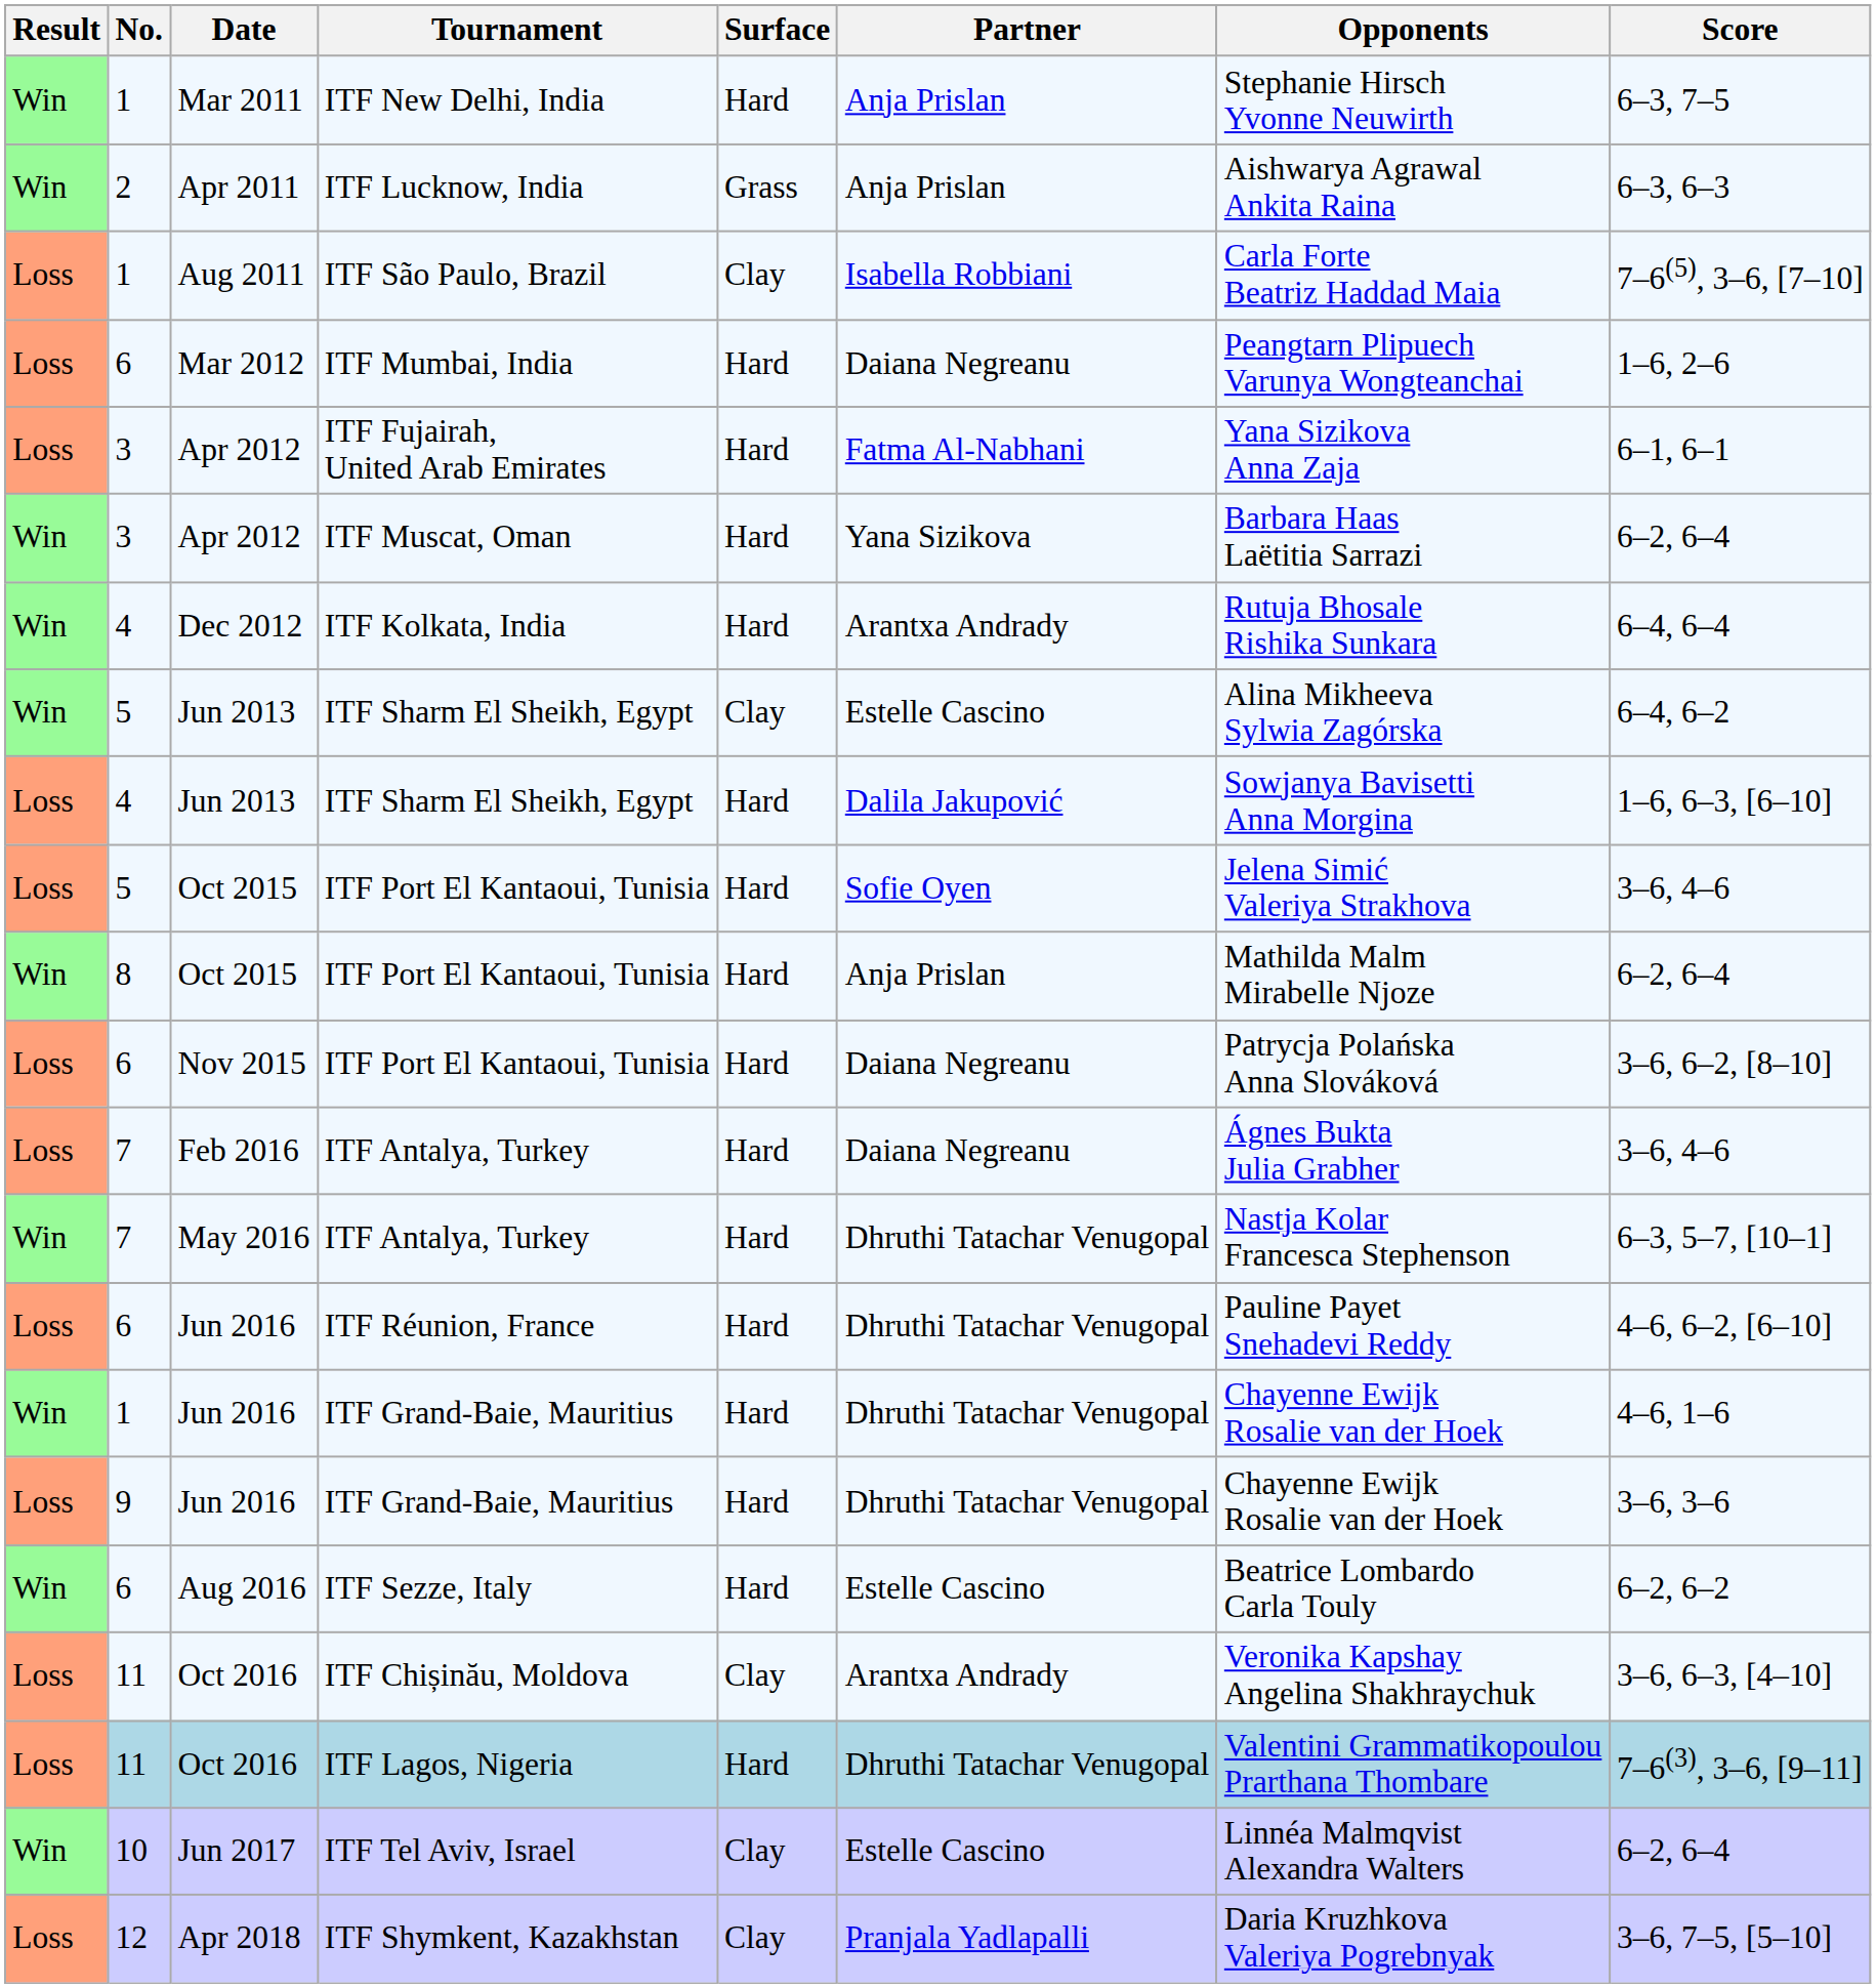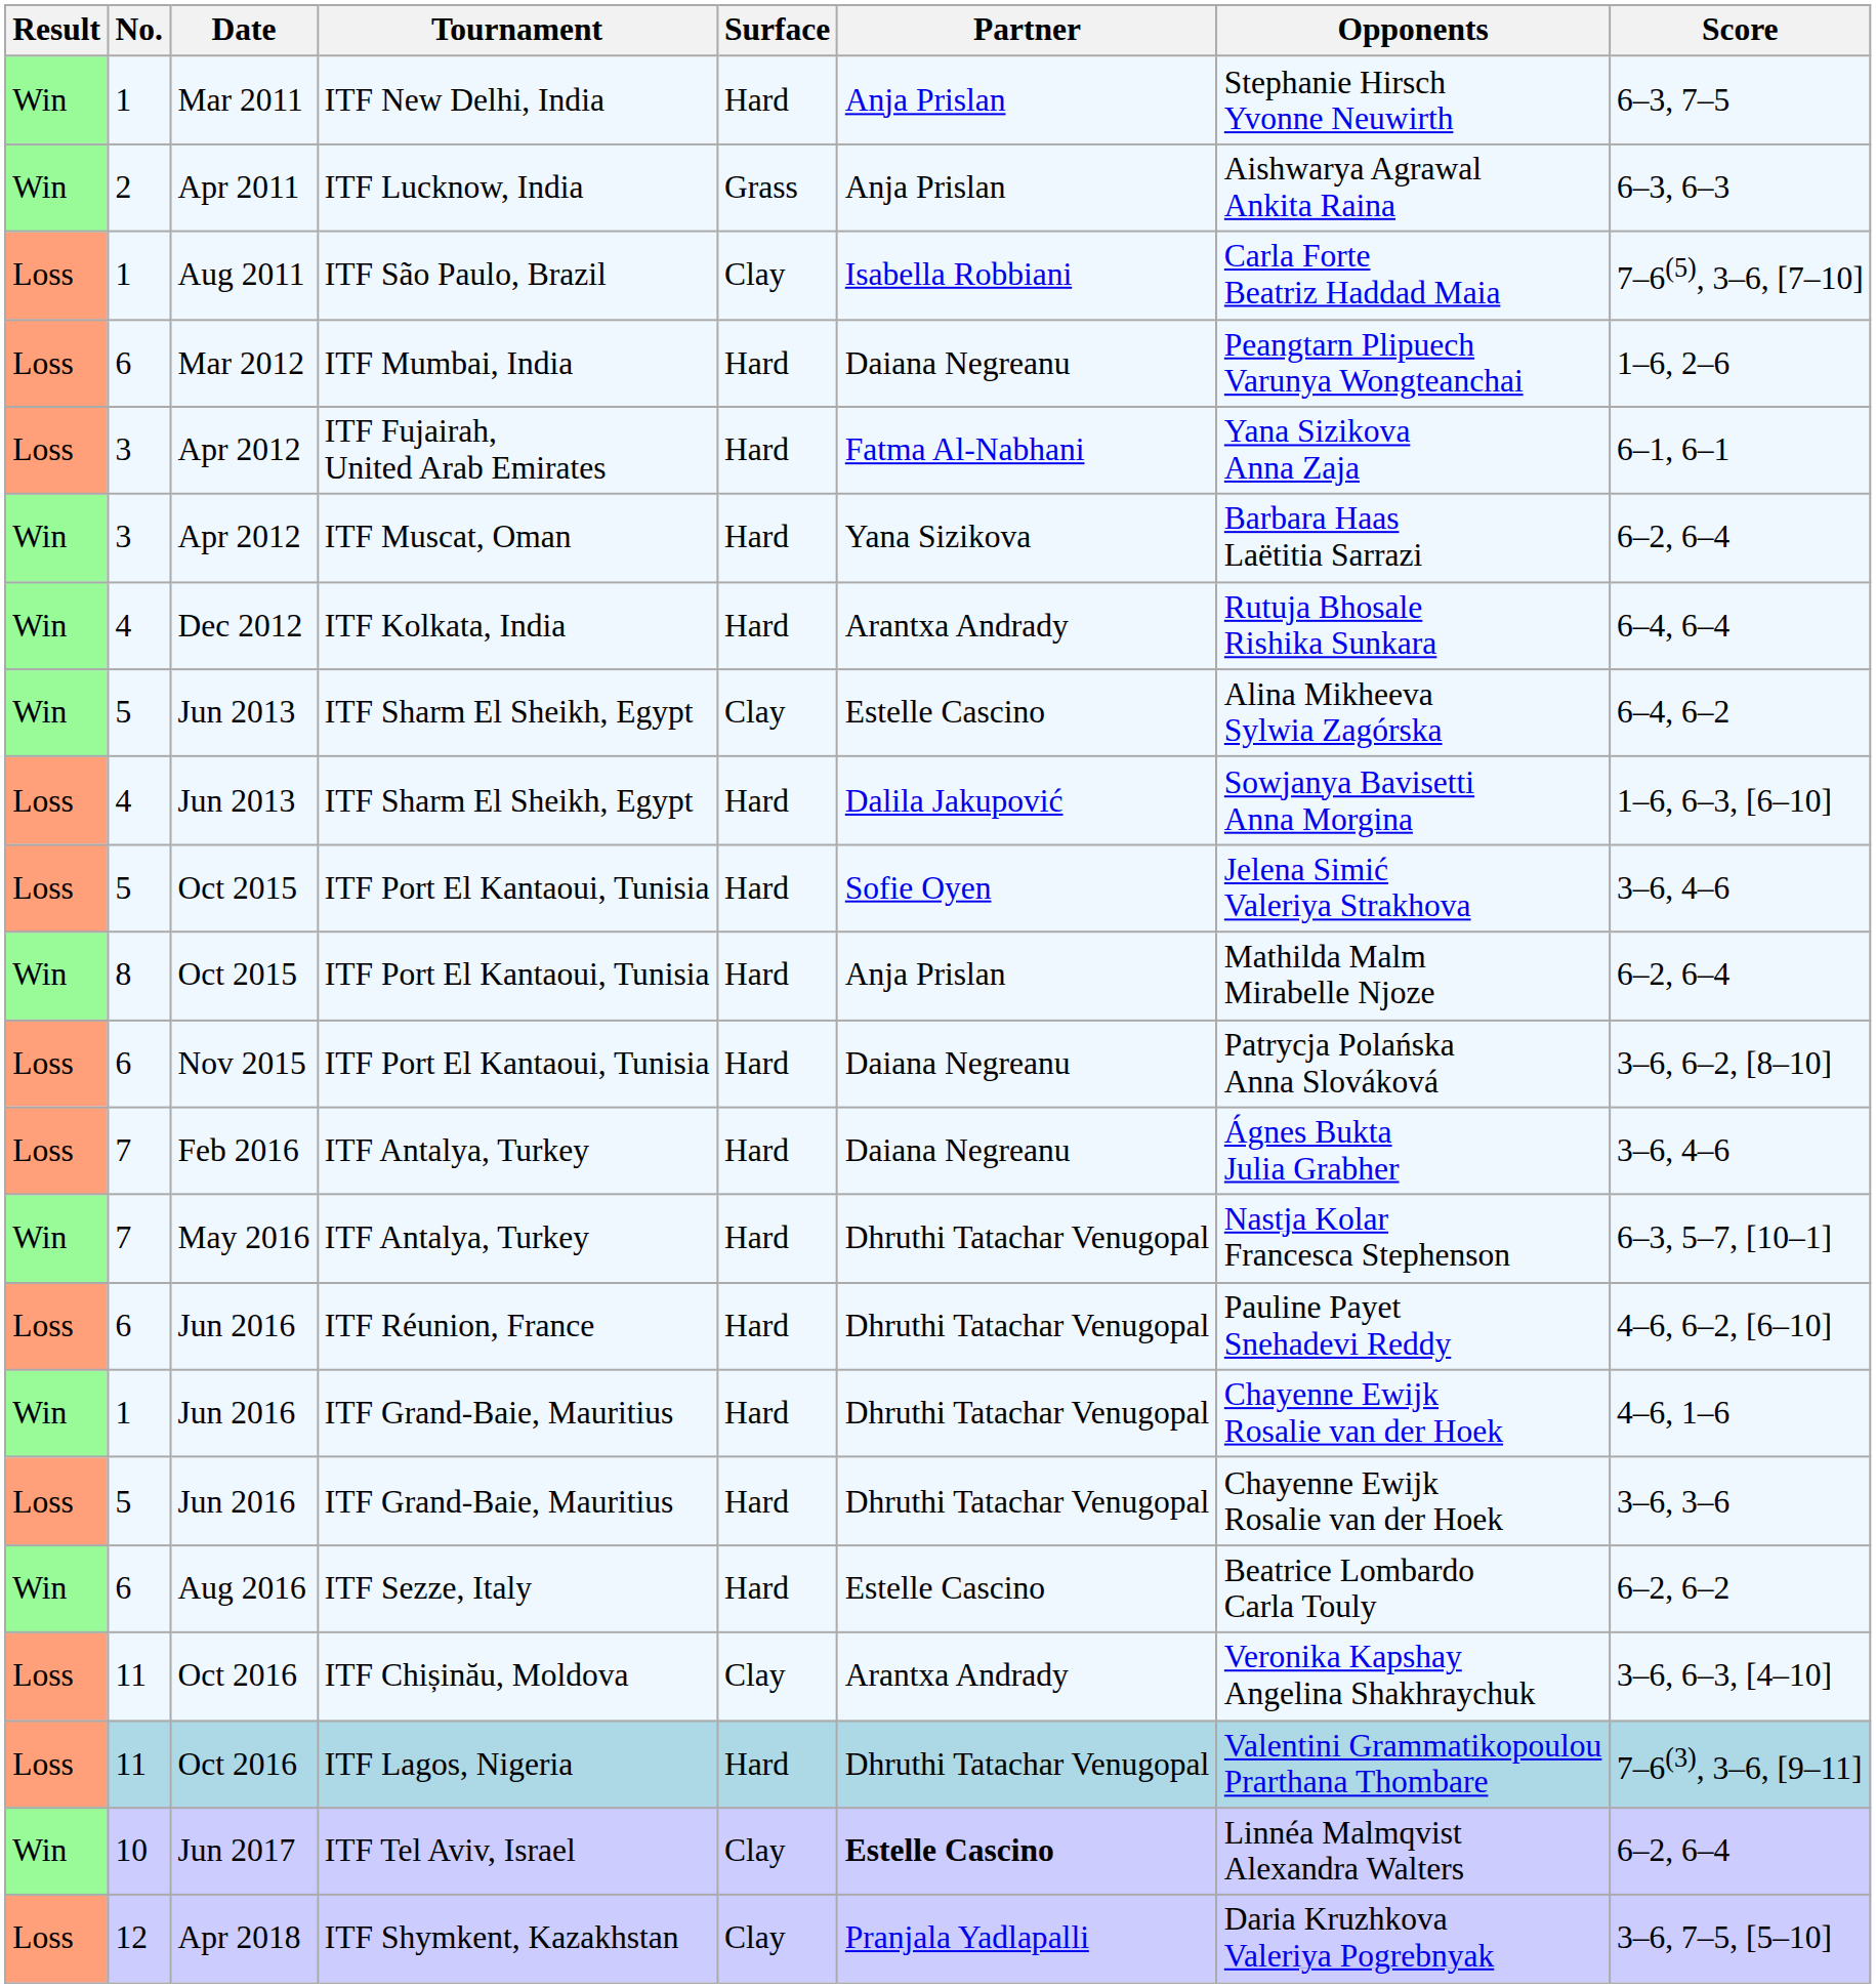 <table class="sortable wikitable">
 <tr>
 <th>Result</th>
 <th>No.</th>
 <th>Date</th>
 <th>Tournament</th>
 <th>Surface</th>
 <th>Partner</th>
 <th>Opponents</th>
 <th class="unsortable">Score</th>
 </tr>
 <tr style="background:#f0f8ff;">
 <td style="background:#98fb98;">Win</td>
 <td>1</td>
 <td>Mar 2011</td>
 <td>ITF New Delhi, India</td>
 <td>Hard</td>
 <td> <a href='#'>Anja Prislan</a></td>
 <td> Stephanie Hirsch <br>  <a href='#'>Yvonne Neuwirth</a></td>
 <td>6–3, 7–5</td>
 </tr>
 <tr style="background:#f0f8ff;">
 <td style="background:#98fb98;">Win</td>
 <td>2</td>
 <td>Apr 2011</td>
 <td>ITF Lucknow, India</td>
 <td>Grass</td>
 <td> Anja Prislan</td>
 <td> Aishwarya Agrawal <br>  <a href='#'>Ankita Raina</a></td>
 <td>6–3, 6–3</td>
 </tr>
 <tr style="background:#f0f8ff;">
 <td style="background:#ffa07a;">Loss</td>
 <td>1</td>
 <td>Aug 2011</td>
 <td>ITF São Paulo, Brazil</td>
 <td>Clay</td>
 <td> <a href='#'>Isabella Robbiani</a></td>
 <td> <a href='#'>Carla Forte</a> <br>  <a href='#'>Beatriz Haddad Maia</a></td>
 <td>7–6<sup>(5)</sup>, 3–6, [7–10]</td>
 </tr>
 <tr style="background:#f0f8ff;">
 <td style="background:#ffa07a;">Loss</td>
 <td>6</td>
 <td>Mar 2012</td>
 <td>ITF Mumbai, India</td>
 <td>Hard</td>
 <td> Daiana Negreanu</td>
 <td> <a href='#'>Peangtarn Plipuech</a> <br>  <a href='#'>Varunya Wongteanchai</a></td>
 <td>1–6, 2–6</td>
 </tr>
 <tr style="background:#f0f8ff;">
 <td style="background:#ffa07a;">Loss</td>
 <td>3</td>
 <td>Apr 2012</td>
 <td>ITF Fujairah, <br>United Arab Emirates</td>
 <td>Hard</td>
 <td> <a href='#'>Fatma Al-Nabhani</a></td>
 <td> <a href='#'>Yana Sizikova</a> <br>  <a href='#'>Anna Zaja</a></td>
 <td>6–1, 6–1</td>
 </tr>
 <tr style="background:#f0f8ff;">
 <td style="background:#98fb98;">Win</td>
 <td>3</td>
 <td>Apr 2012</td>
 <td>ITF Muscat, Oman</td>
 <td>Hard</td>
 <td> Yana Sizikova</td>
 <td> <a href='#'>Barbara Haas</a> <br>  Laëtitia Sarrazi</td>
 <td>6–2, 6–4</td>
 </tr>
 <tr style="background:#f0f8ff;">
 <td style="background:#98fb98;">Win</td>
 <td>4</td>
 <td>Dec 2012</td>
 <td>ITF Kolkata, India</td>
 <td>Hard</td>
 <td> Arantxa Andrady</td>
 <td> <a href='#'>Rutuja Bhosale</a> <br>  <a href='#'>Rishika Sunkara</a></td>
 <td>6–4, 6–4</td>
 </tr>
 <tr style="background:#f0f8ff;">
 <td style="background:#98fb98;">Win</td>
 <td>5</td>
 <td>Jun 2013</td>
 <td>ITF Sharm El Sheikh, Egypt</td>
 <td>Clay</td>
 <td> Estelle Cascino</td>
 <td> Alina Mikheeva <br>  <a href='#'>Sylwia Zagórska</a></td>
 <td>6–4, 6–2</td>
 </tr>
 <tr style="background:#f0f8ff;">
 <td style="background:#ffa07a;">Loss</td>
 <td>4</td>
 <td>Jun 2013</td>
 <td>ITF Sharm El Sheikh, Egypt</td>
 <td>Hard</td>
 <td> <a href='#'>Dalila Jakupović</a></td>
 <td> <a href='#'>Sowjanya Bavisetti</a> <br>  <a href='#'>Anna Morgina</a></td>
 <td>1–6, 6–3, [6–10]</td>
 </tr>
 <tr style="background:#f0f8ff;">
 <td style="background:#ffa07a;">Loss</td>
 <td>5</td>
 <td>Oct 2015</td>
 <td>ITF Port El Kantaoui, Tunisia</td>
 <td>Hard</td>
 <td> <a href='#'>Sofie Oyen</a></td>
 <td> <a href='#'>Jelena Simić</a> <br>  <a href='#'>Valeriya Strakhova</a></td>
 <td>3–6, 4–6</td>
 </tr>
 <tr style="background:#f0f8ff;">
 <td style="background:#98fb98;">Win</td>
 <td>8</td>
 <td>Oct 2015</td>
 <td>ITF Port El Kantaoui, Tunisia</td>
 <td>Hard</td>
 <td> Anja Prislan</td>
 <td> Mathilda Malm <br>  Mirabelle Njoze</td>
 <td>6–2, 6–4</td>
 </tr>
 <tr style="background:#f0f8ff;">
 <td style="background:#ffa07a;">Loss</td>
 <td>6</td>
 <td>Nov 2015</td>
 <td>ITF Port El Kantaoui, Tunisia</td>
 <td>Hard</td>
 <td> Daiana Negreanu</td>
 <td> Patrycja Polańska <br>  Anna Slováková</td>
 <td>3–6, 6–2, [8–10]</td>
 </tr>
 <tr style="background:#f0f8ff;">
 <td style="background:#ffa07a;">Loss</td>
 <td>7</td>
 <td>Feb 2016</td>
 <td>ITF Antalya, Turkey</td>
 <td>Hard</td>
 <td> Daiana Negreanu</td>
 <td> <a href='#'>Ágnes Bukta</a> <br>  <a href='#'>Julia Grabher</a></td>
 <td>3–6, 4–6</td>
 </tr>
 <tr style="background:#f0f8ff;">
 <td style="background:#98fb98;">Win</td>
 <td>7</td>
 <td>May 2016</td>
 <td>ITF Antalya, Turkey</td>
 <td>Hard</td>
 <td> Dhruthi Tatachar Venugopal</td>
 <td> <a href='#'>Nastja Kolar</a> <br>  Francesca Stephenson</td>
 <td>6–3, 5–7, [10–1]</td>
 </tr>
 <tr style="background:#f0f8ff;">
 <td style="background:#ffa07a;">Loss</td>
 <td>6</td>
 <td>Jun 2016</td>
 <td>ITF Réunion, France</td>
 <td>Hard</td>
 <td> Dhruthi Tatachar Venugopal</td>
 <td> Pauline Payet <br>  <a href='#'>Snehadevi Reddy</a></td>
 <td>4–6, 6–2, [6–10]</td>
 </tr>
 <tr style="background:#f0f8ff;">
 <td style="background:#98fb98;">Win</td>
 <td>1</td>
 <td>Jun 2016</td>
 <td>ITF Grand-Baie, Mauritius</td>
 <td>Hard</td>
 <td> Dhruthi Tatachar Venugopal</td>
 <td> <a href='#'>Chayenne Ewijk</a> <br>  <a href='#'>Rosalie van der Hoek</a></td>
 <td>4–6, 1–6</td>
 </tr>
 <tr style="background:#f0f8ff;">
 <td style="background:#ffa07a;">Loss</td>
-<td>9</td>
+<td>5</td>
 <td>Jun 2016</td>
 <td>ITF Grand-Baie, Mauritius</td>
 <td>Hard</td>
 <td> Dhruthi Tatachar Venugopal</td>
 <td> Chayenne Ewijk <br>  Rosalie van der Hoek</td>
 <td>3–6, 3–6</td>
 </tr>
 <tr style="background:#f0f8ff;">
 <td style="background:#98fb98;">Win</td>
 <td>6</td>
 <td>Aug 2016</td>
 <td>ITF Sezze, Italy</td>
 <td>Hard</td>
 <td> Estelle Cascino</td>
 <td> Beatrice Lombardo <br>  Carla Touly</td>
 <td>6–2, 6–2</td>
 </tr>
 <tr style="background:#f0f8ff;">
 <td style="background:#ffa07a;">Loss</td>
 <td>11</td>
 <td>Oct 2016</td>
 <td>ITF Chișinău, Moldova</td>
 <td>Clay</td>
 <td> Arantxa Andrady</td>
 <td> <a href='#'>Veronika Kapshay</a> <br>  Angelina Shakhraychuk</td>
 <td>3–6, 6–3, [4–10]</td>
 </tr>
 <tr style="background:lightblue;">
 <td style="background:#ffa07a;">Loss</td>
 <td>11</td>
 <td>Oct 2016</td>
 <td>ITF Lagos, Nigeria</td>
 <td>Hard</td>
 <td> Dhruthi Tatachar Venugopal</td>
 <td> <a href='#'>Valentini Grammatikopoulou</a> <br>  <a href='#'>Prarthana Thombare</a></td>
 <td>7–6<sup>(3)</sup>, 3–6, [9–11]</td>
 </tr>
 <tr style="background:#ccccff;">
 <td style="background:#98fb98;">Win</td>
 <td>10</td>
 <td>Jun 2017</td>
 <td>ITF Tel Aviv, Israel</td>
 <td>Clay</td>
-<td> Estelle Cascino</td>
+<td><strong> Estelle Cascino</strong></td>
 <td> Linnéa Malmqvist <br>  Alexandra Walters</td>
 <td>6–2, 6–4</td>
 </tr>
 <tr style="background:#ccccff;">
 <td style="background:#ffa07a;">Loss</td>
 <td>12</td>
 <td>Apr 2018</td>
 <td>ITF Shymkent, Kazakhstan</td>
 <td>Clay</td>
 <td> <a href='#'>Pranjala Yadlapalli</a></td>
 <td> Daria Kruzhkova <br>  <a href='#'>Valeriya Pogrebnyak</a></td>
 <td>3–6, 7–5, [5–10]</td>
 </tr>
 </table>
